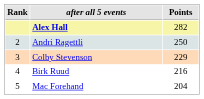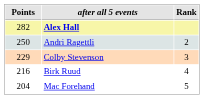 <table cellspacing="1" cellpadding="3" style="border:1px solid #AAAAAA;font-size:86%">
 <tr style="background-color: #E4E4E4;">
+<th style="border-bottom:1px solid #AAAAAA; width: 50px;">Points</th>
+<th style="border-bottom:1px solid #AAAAAA; width: 200px;"><em>after all 5 events</em></th>
 <th style="border-bottom:1px solid #AAAAAA; width: 10px;">Rank</th>
-<th style="border-bottom:1px solid #AAAAAA; width: 200px;"><em>after all 5 events</em></th>
-<th style="border-bottom:1px solid #AAAAAA; width: 50px;">Points</th>
 </tr>
 <tr style="background:#f7f6a8;">
+<td align=center>282</td>
+<td> <strong><a href='#'>Alex Hall</a></strong></td>
 <td align=center></td>
-<td> <strong><a href='#'>Alex Hall</a></strong></td>
-<td align=center>282</td>
 </tr>
 <tr style="background:#dce5e5;">
+<td align=center>250</td>
+<td> <a href='#'>Andri Ragettli</a></td>
 <td align=center>2</td>
-<td> <a href='#'>Andri Ragettli</a></td>
-<td align=center>250</td>
 </tr>
 <tr style="background:#ffdab9;">
+<td align=center>229</td>
+<td> <a href='#'>Colby Stevenson</a></td>
 <td align=center>3</td>
-<td> <a href='#'>Colby Stevenson</a></td>
-<td align=center>229</td>
 </tr>
 <tr>
+<td align=center>216</td>
+<td> <a href='#'>Birk Ruud</a></td>
 <td align=center>4</td>
-<td> <a href='#'>Birk Ruud</a></td>
-<td align=center>216</td>
 </tr>
 <tr>
+<td align=center>204</td>
+<td> <a href='#'>Mac Forehand</a></td>
 <td align=center>5</td>
-<td> <a href='#'>Mac Forehand</a></td>
-<td align=center>204</td>
 </tr>
 </table>
